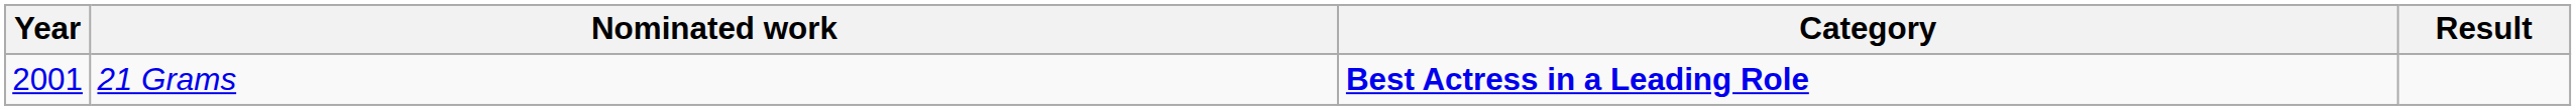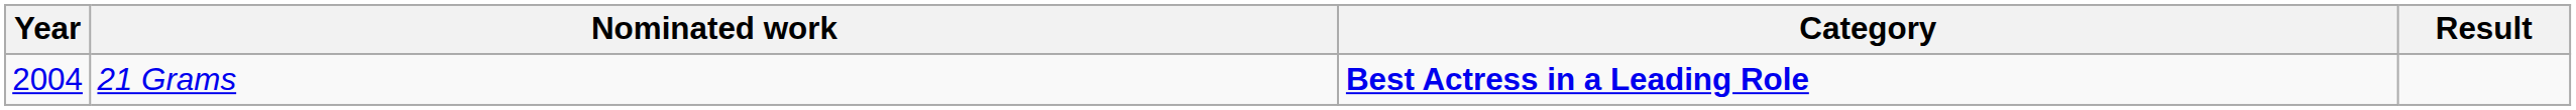 <table class=wikitable>
 <tr>
 <th scope="col" style="width:1em;">Year</th>
 <th scope="col" style="width:39em;">Nominated work</th>
 <th scope="col" style="width:33em;">Category</th>
 <th scope="col" style="width:5em;">Result</th>
 </tr>
 <tr>
-<td><a href='#'>2001</a></td>
+<td><a href='#'>2004</a></td>
 <td><em><a href='#'>21 Grams</a></em></td>
 <td><strong><a href='#'>Best Actress in a Leading Role</a></strong></td>
 <td></td>
 </tr>
 </table>
